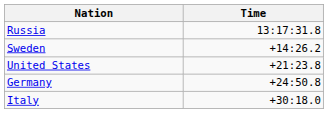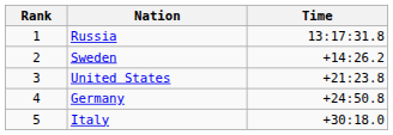 <table class="wikitable" style="width:30em; margin-bottom:0">
 <tr>
+<th>Rank</th>
 <th>Nation</th>
 <th>Time</th>
 </tr>
 <tr>
+<td style="text-align:center;">1</td>
 <td> <a href='#'>Russia</a></td>
 <td align="right">13:17:31.8</td>
 </tr>
 <tr>
+<td style="text-align:center;">2</td>
 <td> <a href='#'>Sweden</a></td>
 <td align="right">+14:26.2</td>
 </tr>
 <tr>
+<td style="text-align:center;">3</td>
 <td> <a href='#'>United States</a></td>
 <td align="right">+21:23.8</td>
 </tr>
 <tr>
+<td style="text-align:center;">4</td>
 <td> <a href='#'>Germany</a></td>
 <td align="right">+24:50.8</td>
 </tr>
 <tr>
+<td style="text-align:center;">5</td>
 <td> <a href='#'>Italy</a></td>
 <td align="right">+30:18.0</td>
 </tr>
 </table>
